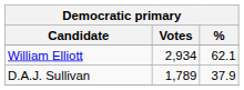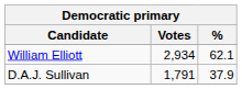 <table class="wikitable" align="left" style="margin: 1em 1em 1em 0; font-size: 95%;">
 <tr>
 <th colspan="3">Democratic primary</th>
 </tr>
 <tr>
 <th colspan="1" style="width: 170px">Candidate</th>
 <th style="width: 50px">Votes</th>
 <th style="width: 40px">%</th>
 </tr>
 <tr>
 </tr>
 <tr>
 <td><a href='#'>William Elliott</a></td>
 <td align="right">2,934</td>
 <td align="right">62.1</td>
 </tr>
 <tr>
 <td>D.A.J. Sullivan</td>
-<td align="right">1,789</td>
+<td align="right">1,791</td>
 <td align="right">37.9</td>
 </tr>
 <tr>
 </tr>
 </table>
